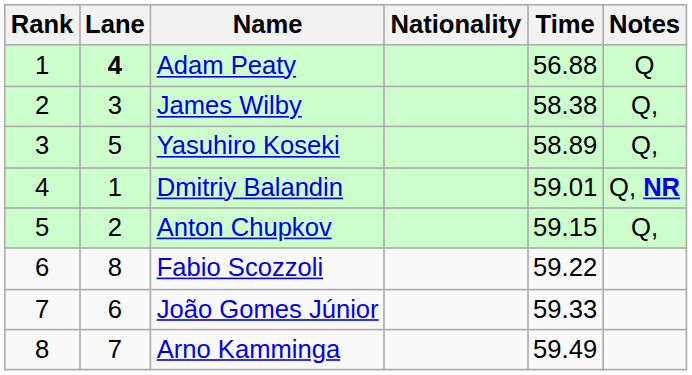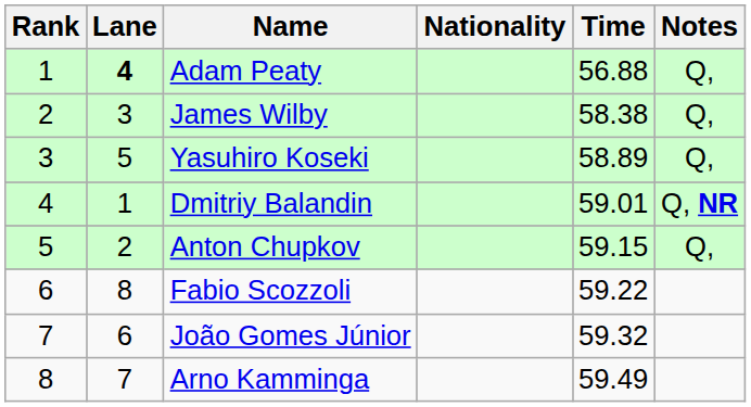 <table class="wikitable sortable" style="text-align:center">
 <tr>
 <th>Rank</th>
 <th>Lane</th>
 <th>Name</th>
 <th>Nationality</th>
 <th>Time</th>
 <th>Notes</th>
 </tr>
 <tr bgcolor=ccffcc>
 <td>1</td>
 <td><strong>4</strong></td>
 <td align=left><a href='#'>Adam Peaty</a></td>
 <td align=left></td>
 <td>56.88</td>
-<td>Q</td>
+<td>Q, </td>
 </tr>
 <tr bgcolor=ccffcc>
 <td>2</td>
 <td>3</td>
 <td align=left><a href='#'>James Wilby</a></td>
 <td align=left></td>
 <td>58.38</td>
 <td>Q, </td>
 </tr>
 <tr bgcolor=ccffcc>
 <td>3</td>
 <td>5</td>
 <td align=left><a href='#'>Yasuhiro Koseki</a></td>
 <td align=left></td>
 <td>58.89</td>
 <td>Q, </td>
 </tr>
 <tr bgcolor=ccffcc>
 <td>4</td>
 <td>1</td>
 <td align=left><a href='#'>Dmitriy Balandin</a></td>
 <td align=left></td>
 <td>59.01</td>
 <td>Q, <strong><a href='#'>NR</a></strong></td>
 </tr>
 <tr bgcolor=ccffcc>
 <td>5</td>
 <td>2</td>
 <td align=left><a href='#'>Anton Chupkov</a></td>
 <td align=left></td>
 <td>59.15</td>
 <td>Q, </td>
 </tr>
 <tr>
 <td>6</td>
 <td>8</td>
 <td align=left><a href='#'>Fabio Scozzoli</a></td>
 <td align=left></td>
 <td>59.22</td>
 <td></td>
 </tr>
 <tr>
 <td>7</td>
 <td>6</td>
 <td align=left><a href='#'>João Gomes Júnior</a></td>
 <td align=left></td>
-<td>59.33</td>
+<td>59.32</td>
 <td></td>
 </tr>
 <tr>
 <td>8</td>
 <td>7</td>
 <td align=left><a href='#'>Arno Kamminga</a></td>
 <td align=left></td>
 <td>59.49</td>
 <td></td>
 </tr>
 </table>
